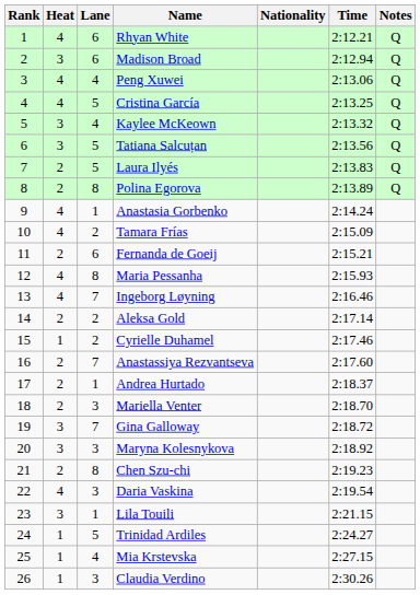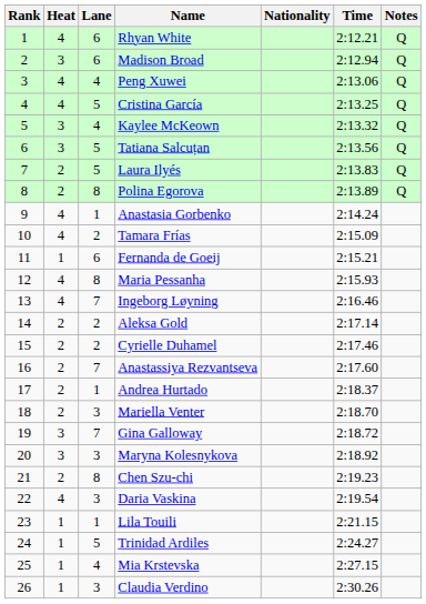 <table class="wikitable sortable" style="text-align:center">
 <tr>
 <th>Rank</th>
 <th>Heat</th>
 <th>Lane</th>
 <th>Name</th>
 <th>Nationality</th>
 <th>Time</th>
 <th>Notes</th>
 </tr>
 <tr bgcolor=ccffcc>
 <td>1</td>
 <td>4</td>
 <td>6</td>
 <td align=left><a href='#'>Rhyan White</a></td>
 <td align=left></td>
 <td>2:12.21</td>
 <td>Q</td>
 </tr>
 <tr bgcolor=ccffcc>
 <td>2</td>
 <td>3</td>
 <td>6</td>
 <td align=left><a href='#'>Madison Broad</a></td>
 <td align=left></td>
 <td>2:12.94</td>
 <td>Q</td>
 </tr>
 <tr bgcolor=ccffcc>
 <td>3</td>
 <td>4</td>
 <td>4</td>
 <td align=left><a href='#'>Peng Xuwei</a></td>
 <td align=left></td>
 <td>2:13.06</td>
 <td>Q</td>
 </tr>
 <tr bgcolor=ccffcc>
 <td>4</td>
 <td>4</td>
 <td>5</td>
 <td align=left><a href='#'>Cristina García</a></td>
 <td align=left></td>
 <td>2:13.25</td>
 <td>Q</td>
 </tr>
 <tr bgcolor=ccffcc>
 <td>5</td>
 <td>3</td>
 <td>4</td>
 <td align=left><a href='#'>Kaylee McKeown</a></td>
 <td align=left></td>
 <td>2:13.32</td>
 <td>Q</td>
 </tr>
 <tr bgcolor=ccffcc>
 <td>6</td>
 <td>3</td>
 <td>5</td>
 <td align=left><a href='#'>Tatiana Salcuțan</a></td>
 <td align=left></td>
 <td>2:13.56</td>
 <td>Q</td>
 </tr>
 <tr bgcolor=ccffcc>
 <td>7</td>
 <td>2</td>
 <td>5</td>
 <td align=left><a href='#'>Laura Ilyés</a></td>
 <td align=left></td>
 <td>2:13.83</td>
 <td>Q</td>
 </tr>
 <tr bgcolor=ccffcc>
 <td>8</td>
 <td>2</td>
 <td>8</td>
 <td align=left><a href='#'>Polina Egorova</a></td>
 <td align=left></td>
 <td>2:13.89</td>
 <td>Q</td>
 </tr>
 <tr>
 <td>9</td>
 <td>4</td>
 <td>1</td>
 <td align=left><a href='#'>Anastasia Gorbenko</a></td>
 <td align=left></td>
 <td>2:14.24</td>
 <td></td>
 </tr>
 <tr>
 <td>10</td>
 <td>4</td>
 <td>2</td>
 <td align=left><a href='#'>Tamara Frías</a></td>
 <td align=left></td>
 <td>2:15.09</td>
 <td></td>
 </tr>
 <tr>
 <td>11</td>
-<td>2</td>
+<td>1</td>
 <td>6</td>
 <td align=left><a href='#'>Fernanda de Goeij</a></td>
 <td align=left></td>
 <td>2:15.21</td>
 <td></td>
 </tr>
 <tr>
 <td>12</td>
 <td>4</td>
 <td>8</td>
 <td align=left><a href='#'>Maria Pessanha</a></td>
 <td align=left></td>
 <td>2:15.93</td>
 <td></td>
 </tr>
 <tr>
 <td>13</td>
 <td>4</td>
 <td>7</td>
 <td align=left><a href='#'>Ingeborg Løyning</a></td>
 <td align=left></td>
 <td>2:16.46</td>
 <td></td>
 </tr>
 <tr>
 <td>14</td>
 <td>2</td>
 <td>2</td>
 <td align=left><a href='#'>Aleksa Gold</a></td>
 <td align=left></td>
 <td>2:17.14</td>
 <td></td>
 </tr>
 <tr>
 <td>15</td>
-<td>1</td>
+<td>2</td>
 <td>2</td>
 <td align=left><a href='#'>Cyrielle Duhamel</a></td>
 <td align=left></td>
 <td>2:17.46</td>
 <td></td>
 </tr>
 <tr>
 <td>16</td>
 <td>2</td>
 <td>7</td>
 <td align=left><a href='#'>Anastassiya Rezvantseva</a></td>
 <td align=left></td>
 <td>2:17.60</td>
 <td></td>
 </tr>
 <tr>
 <td>17</td>
 <td>2</td>
 <td>1</td>
 <td align=left><a href='#'>Andrea Hurtado</a></td>
 <td align=left></td>
 <td>2:18.37</td>
 <td></td>
 </tr>
 <tr>
 <td>18</td>
 <td>2</td>
 <td>3</td>
 <td align=left><a href='#'>Mariella Venter</a></td>
 <td align=left></td>
 <td>2:18.70</td>
 <td></td>
 </tr>
 <tr>
 <td>19</td>
 <td>3</td>
 <td>7</td>
 <td align=left><a href='#'>Gina Galloway</a></td>
 <td align=left></td>
 <td>2:18.72</td>
 <td></td>
 </tr>
 <tr>
 <td>20</td>
 <td>3</td>
 <td>3</td>
 <td align=left><a href='#'>Maryna Kolesnykova</a></td>
 <td align=left></td>
 <td>2:18.92</td>
 <td></td>
 </tr>
 <tr>
 <td>21</td>
 <td>2</td>
 <td>8</td>
 <td align=left><a href='#'>Chen Szu-chi</a></td>
 <td align=left></td>
 <td>2:19.23</td>
 <td></td>
 </tr>
 <tr>
 <td>22</td>
 <td>4</td>
 <td>3</td>
 <td align=left><a href='#'>Daria Vaskina</a></td>
 <td align=left></td>
 <td>2:19.54</td>
 <td></td>
 </tr>
 <tr>
 <td>23</td>
-<td>3</td>
+<td>1</td>
 <td>1</td>
 <td align=left><a href='#'>Lila Touili</a></td>
 <td align=left></td>
 <td>2:21.15</td>
 <td></td>
 </tr>
 <tr>
 <td>24</td>
 <td>1</td>
 <td>5</td>
 <td align=left><a href='#'>Trinidad Ardiles</a></td>
 <td align=left></td>
 <td>2:24.27</td>
 <td></td>
 </tr>
 <tr>
 <td>25</td>
 <td>1</td>
 <td>4</td>
 <td align=left><a href='#'>Mia Krstevska</a></td>
 <td align=left></td>
 <td>2:27.15</td>
 <td></td>
 </tr>
 <tr>
 <td>26</td>
 <td>1</td>
 <td>3</td>
 <td align=left><a href='#'>Claudia Verdino</a></td>
 <td align=left></td>
 <td>2:30.26</td>
 <td></td>
 </tr>
 </table>
